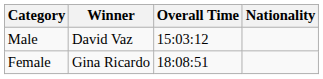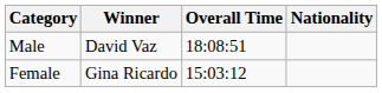 <table class="wikitable">
 <tr>
 <th>Category</th>
 <th>Winner</th>
 <th>Overall Time</th>
 <th>Nationality</th>
 </tr>
 <tr>
 <td>Male</td>
 <td>David Vaz</td>
-<td>15:03:12</td>
+<td>18:08:51</td>
 <td></td>
 </tr>
 <tr>
 <td>Female</td>
 <td>Gina Ricardo</td>
-<td>18:08:51</td>
+<td>15:03:12</td>
 <td></td>
 </tr>
 </table>
